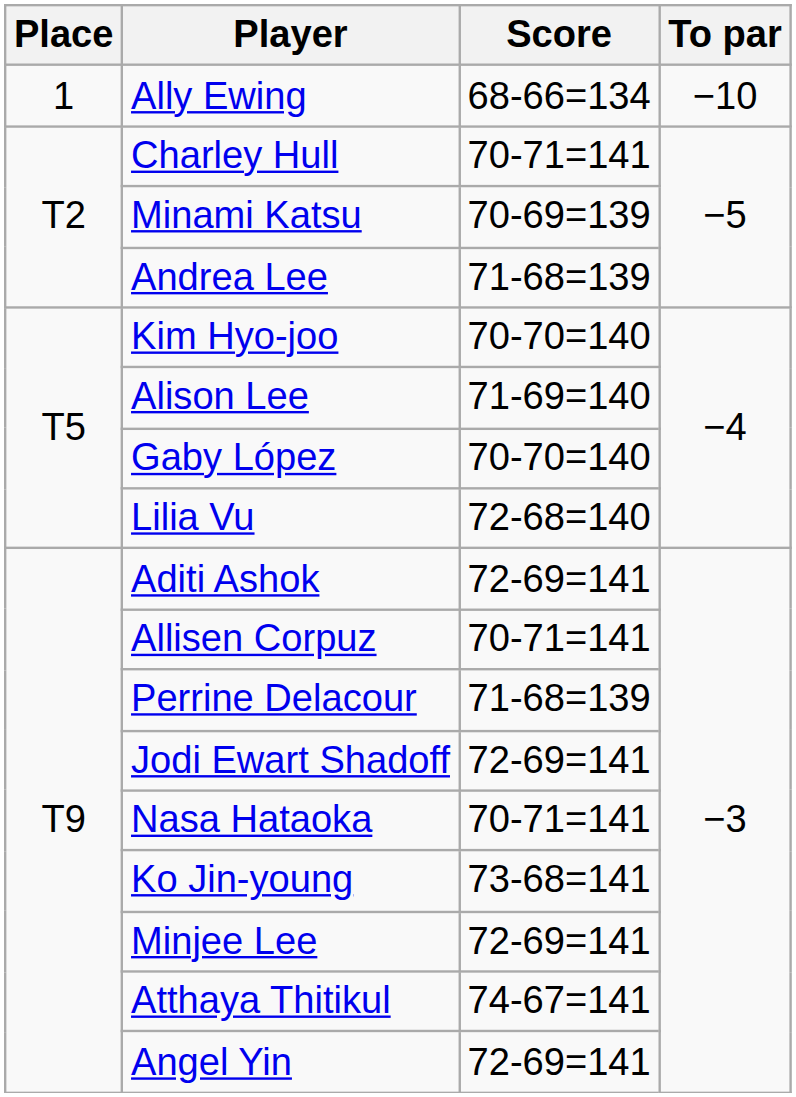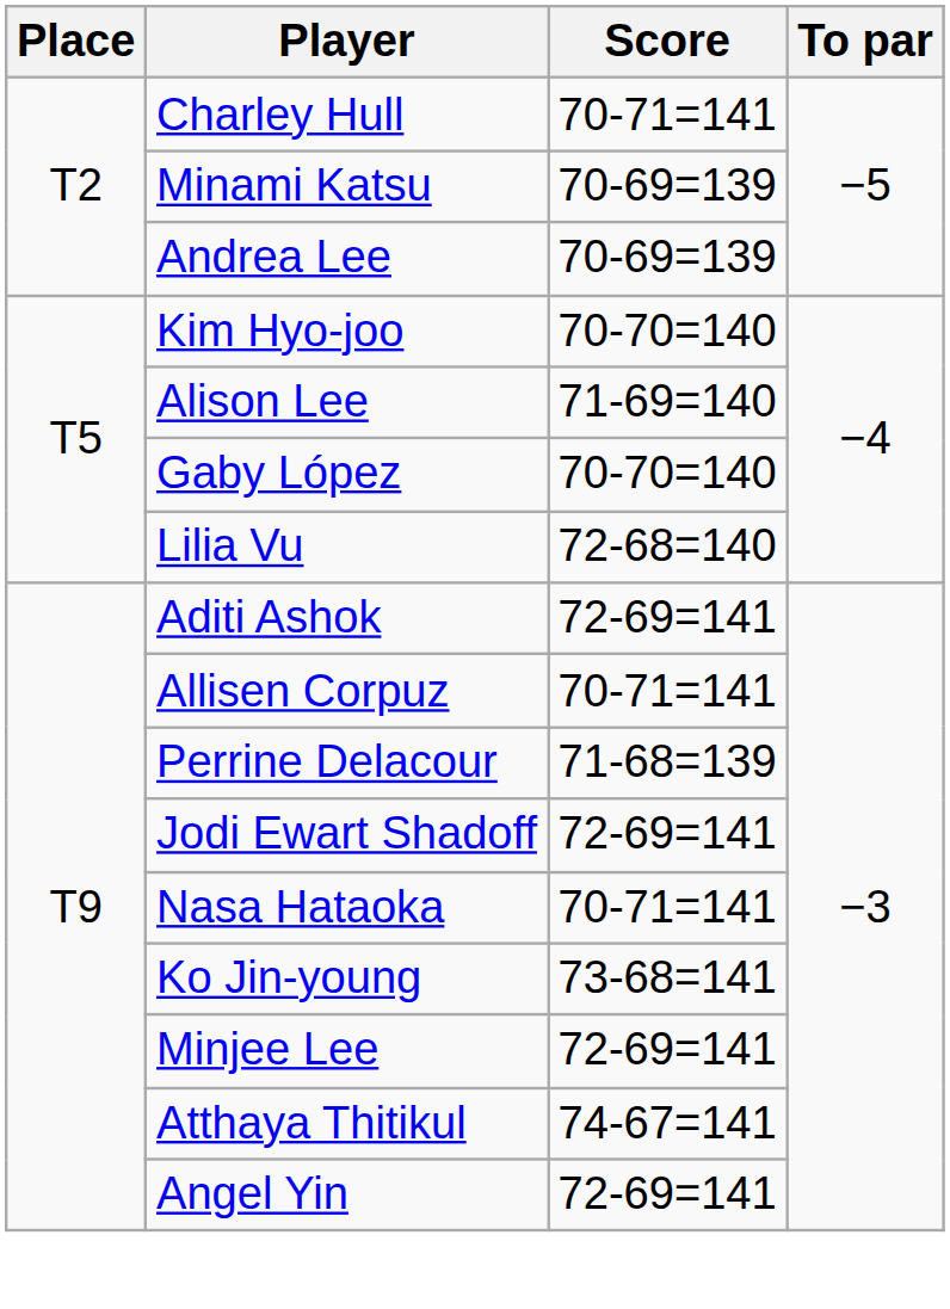 <table class="wikitable">
 <tr>
 <th>Place</th>
 <th>Player</th>
 <th>Score</th>
 <th>To par</th>
-</tr>
-<tr>
-<td align=center>1</td>
-<td> <a href='#'>Ally Ewing</a></td>
-<td align=center>68-66=134</td>
-<td align=center>−10</td>
 </tr>
 <tr>
 <td align=center rowspan=3>T2</td>
 <td> <a href='#'>Charley Hull</a></td>
 <td align=center>70-71=141</td>
 <td align=center rowspan=3>−5</td>
 </tr>
 <tr>
 <td> <a href='#'>Minami Katsu</a></td>
 <td align=center>70-69=139</td>
 </tr>
 <tr>
 <td> <a href='#'>Andrea Lee</a></td>
-<td align=center>71-68=139</td>
+<td align=center>70-69=139</td>
 </tr>
 <tr>
 <td align=center rowspan=4>T5</td>
 <td> <a href='#'>Kim Hyo-joo</a></td>
 <td align=center>70-70=140</td>
 <td align=center rowspan=4>−4</td>
 </tr>
 <tr>
 <td> <a href='#'>Alison Lee</a></td>
 <td align=center>71-69=140</td>
 </tr>
 <tr>
 <td> <a href='#'>Gaby López</a></td>
 <td align=center>70-70=140</td>
 </tr>
 <tr>
 <td> <a href='#'>Lilia Vu</a></td>
 <td align=center>72-68=140</td>
 </tr>
 <tr>
 <td align=center rowspan=9>T9</td>
 <td> <a href='#'>Aditi Ashok</a></td>
 <td align=center>72-69=141</td>
 <td align=center rowspan=9>−3</td>
 </tr>
 <tr>
 <td> <a href='#'>Allisen Corpuz</a></td>
 <td align=center>70-71=141</td>
 </tr>
 <tr>
 <td> <a href='#'>Perrine Delacour</a></td>
 <td align=center>71-68=139</td>
 </tr>
 <tr>
 <td> <a href='#'>Jodi Ewart Shadoff</a></td>
 <td align=center>72-69=141</td>
 </tr>
 <tr>
 <td> <a href='#'>Nasa Hataoka</a></td>
 <td align=center>70-71=141</td>
 </tr>
 <tr>
 <td> <a href='#'>Ko Jin-young</a></td>
 <td align=center>73-68=141</td>
 </tr>
 <tr>
 <td> <a href='#'>Minjee Lee</a></td>
 <td align=center>72-69=141</td>
 </tr>
 <tr>
 <td> <a href='#'>Atthaya Thitikul</a></td>
 <td align=center>74-67=141</td>
 </tr>
 <tr>
 <td> <a href='#'>Angel Yin</a></td>
 <td align=center>72-69=141</td>
 </tr>
 </table>
